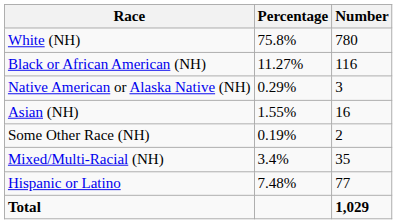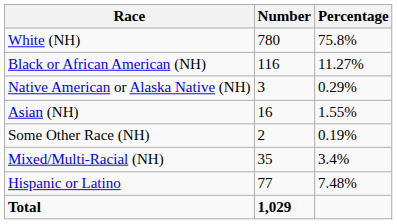 <table class="wikitable">
 <tr>
 <th>Race</th>
+<th>Number</th>
 <th>Percentage</th>
-<th>Number</th>
 </tr>
 <tr>
 <td><a href='#'>White</a> (NH)</td>
+<td>780</td>
 <td>75.8%</td>
-<td>780</td>
 </tr>
 <tr>
 <td><a href='#'>Black or African American</a> (NH)</td>
+<td>116</td>
 <td>11.27%</td>
-<td>116</td>
 </tr>
 <tr>
 <td><a href='#'>Native American</a> or <a href='#'>Alaska Native</a> (NH)</td>
+<td>3</td>
 <td>0.29%</td>
-<td>3</td>
 </tr>
 <tr>
 <td><a href='#'>Asian</a> (NH)</td>
+<td>16</td>
 <td>1.55%</td>
-<td>16</td>
 </tr>
 <tr>
 <td>Some Other Race (NH)</td>
+<td>2</td>
 <td>0.19%</td>
-<td>2</td>
 </tr>
 <tr>
 <td><a href='#'>Mixed/Multi-Racial</a> (NH)</td>
+<td>35</td>
 <td>3.4%</td>
-<td>35</td>
 </tr>
 <tr>
 <td><a href='#'>Hispanic or Latino</a></td>
+<td>77</td>
 <td>7.48%</td>
-<td>77</td>
 </tr>
 <tr>
 <td><strong>Total</strong></td>
+<td><strong>1,029</strong></td>
 <td></td>
-<td><strong>1,029</strong></td>
 </tr>
 </table>
